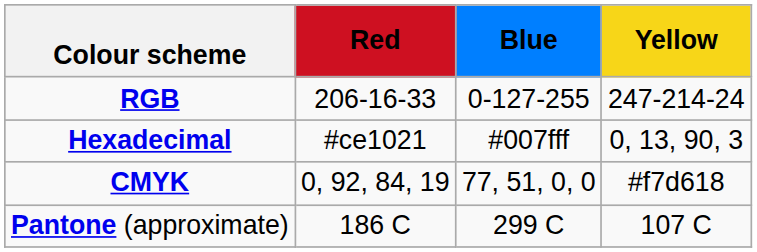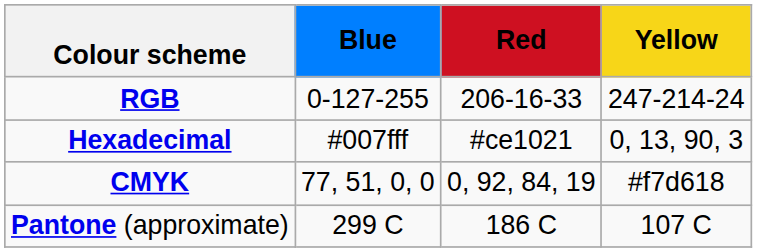 <table class="wikitable" style="text-align:center;">
 <tr>
 <th><br>Colour scheme</th>
+<th style="background-color:#007fff"><span>Blue</span></th>
 <th style="background-color:#ce1021"><span>Red</span></th>
-<th style="background-color:#007fff"><span>Blue</span></th>
 <th style="background-color:#f7d618">Yellow</th>
 </tr>
 <tr>
 <td><strong><a href='#'>RGB</a></strong></td>
+<td>0-127-255</td>
 <td>206-16-33</td>
-<td>0-127-255</td>
 <td>247-214-24</td>
 </tr>
 <tr>
 <td><strong><a href='#'>Hexadecimal</a></strong></td>
+<td>#007fff</td>
 <td>#ce1021</td>
-<td>#007fff</td>
 <td>0, 13, 90, 3</td>
 </tr>
 <tr>
 <td><strong><a href='#'>CMYK</a></strong></td>
+<td>77, 51, 0, 0</td>
 <td>0, 92, 84, 19</td>
-<td>77, 51, 0, 0</td>
 <td>#f7d618</td>
 </tr>
 <tr>
 <td><strong><a href='#'>Pantone</a></strong> (approximate)</td>
+<td>299 C</td>
 <td>186 C</td>
-<td>299 C</td>
 <td>107 C</td>
 </tr>
 </table>
